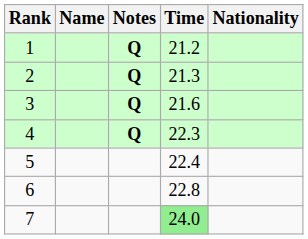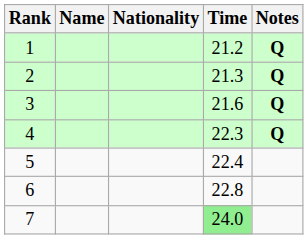 <table class="wikitable sortable" style="text-align:center">
 <tr>
 <th>Rank</th>
 <th>Name</th>
+<th>Nationality</th>
+<th>Time</th>
 <th>Notes</th>
-<th>Time</th>
-<th>Nationality</th>
 </tr>
 <tr bgcolor=ccffcc>
 <td>1</td>
 <td align=left></td>
+<td align=left></td>
+<td>21.2</td>
 <td><strong>Q</strong></td>
-<td>21.2</td>
-<td align=left></td>
 </tr>
 <tr bgcolor=ccffcc>
 <td>2</td>
 <td align=left></td>
+<td align=left></td>
+<td>21.3</td>
 <td><strong>Q</strong></td>
-<td>21.3</td>
-<td align=left></td>
 </tr>
 <tr bgcolor=ccffcc>
 <td>3</td>
 <td align=left></td>
+<td align=left></td>
+<td>21.6</td>
 <td><strong>Q</strong></td>
-<td>21.6</td>
-<td align=left></td>
 </tr>
 <tr bgcolor=ccffcc>
 <td>4</td>
 <td align=left></td>
+<td align=left></td>
+<td>22.3</td>
 <td><strong>Q</strong></td>
-<td>22.3</td>
-<td align=left></td>
 </tr>
 <tr>
 <td>5</td>
 <td align=left></td>
+<td align=left></td>
+<td>22.4</td>
 <td></td>
-<td>22.4</td>
-<td align=left></td>
 </tr>
 <tr>
 <td>6</td>
 <td align=left></td>
+<td align=left></td>
+<td>22.8</td>
 <td></td>
-<td>22.8</td>
-<td align=left></td>
 </tr>
 <tr>
 <td>7</td>
 <td align=left></td>
+<td align=left></td>
+<td style="background: lightgreen;">24.0</td>
 <td></td>
-<td style="background: lightgreen;">24.0</td>
-<td align=left></td>
 </tr>
 </table>
